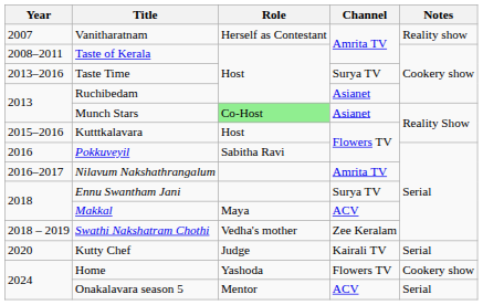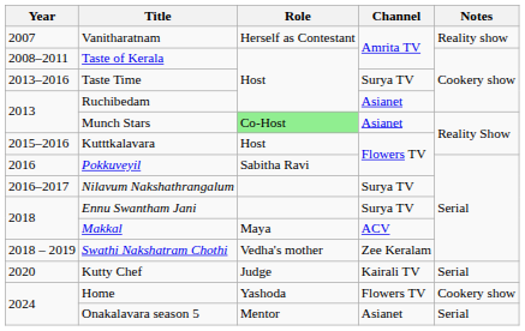 <table class="wikitable">
 <tr>
 <th>Year</th>
 <th>Title</th>
 <th>Role</th>
 <th>Channel</th>
 <th>Notes</th>
 </tr>
 <tr>
 <td>2007</td>
 <td>Vanitharatnam</td>
 <td>Herself as Contestant</td>
 <td rowspan="2"><a href='#'>Amrita TV</a></td>
 <td>Reality show</td>
 </tr>
 <tr>
 <td>2008–2011</td>
 <td><a href='#'>Taste of Kerala</a></td>
 <td rowspan="3">Host</td>
 <td rowspan="3">Cookery show</td>
 </tr>
 <tr>
 <td>2013–2016</td>
 <td>Taste Time</td>
 <td>Surya TV</td>
 </tr>
 <tr>
 <td rowspan="2">2013</td>
 <td>Ruchibedam</td>
 <td><a href='#'>Asianet</a></td>
 </tr>
 <tr>
 <td>Munch Stars</td>
 <td style="background: lightgreen;">Co-Host</td>
 <td><a href='#'>Asianet</a></td>
 <td rowspan="2">Reality Show</td>
 </tr>
 <tr>
 <td>2015–2016</td>
 <td>Kutttkalavara</td>
 <td>Host</td>
 <td rowspan="2"><a href='#'>Flowers</a> TV</td>
 </tr>
 <tr>
 <td>2016</td>
 <td><em><a href='#'>Pokkuveyil</a></em></td>
 <td>Sabitha Ravi</td>
 <td rowspan="5">Serial</td>
 </tr>
 <tr>
 <td>2016–2017</td>
 <td><em>Nilavum Nakshathrangalum</em></td>
 <td></td>
-<td><a href='#'>Amrita TV</a></td>
+<td>Surya TV</td>
 </tr>
 <tr>
 <td rowspan="2">2018</td>
 <td><em>Ennu Swantham Jani </em></td>
 <td></td>
 <td>Surya TV</td>
 </tr>
 <tr>
 <td><em><a href='#'>Makkal</a></em></td>
 <td>Maya</td>
 <td><a href='#'>ACV</a></td>
 </tr>
 <tr>
 <td>2018 – 2019</td>
 <td><em><a href='#'>Swathi Nakshatram Chothi</a></em></td>
 <td>Vedha's mother</td>
 <td>Zee Keralam</td>
 </tr>
 <tr>
 <td>2020</td>
 <td>Kutty Chef</td>
 <td>Judge</td>
 <td>Kairali TV</td>
 <td>Serial</td>
 </tr>
 <tr>
 <td rowspan="2">2024</td>
 <td>Home</td>
 <td>Yashoda</td>
 <td>Flowers TV</td>
 <td>Cookery show</td>
 </tr>
 <tr>
 <td>Onakalavara season 5</td>
 <td>Mentor</td>
-<td><a href='#'>ACV</a></td>
+<td>Asianet</td>
 <td>Serial</td>
 </tr>
 </table>
